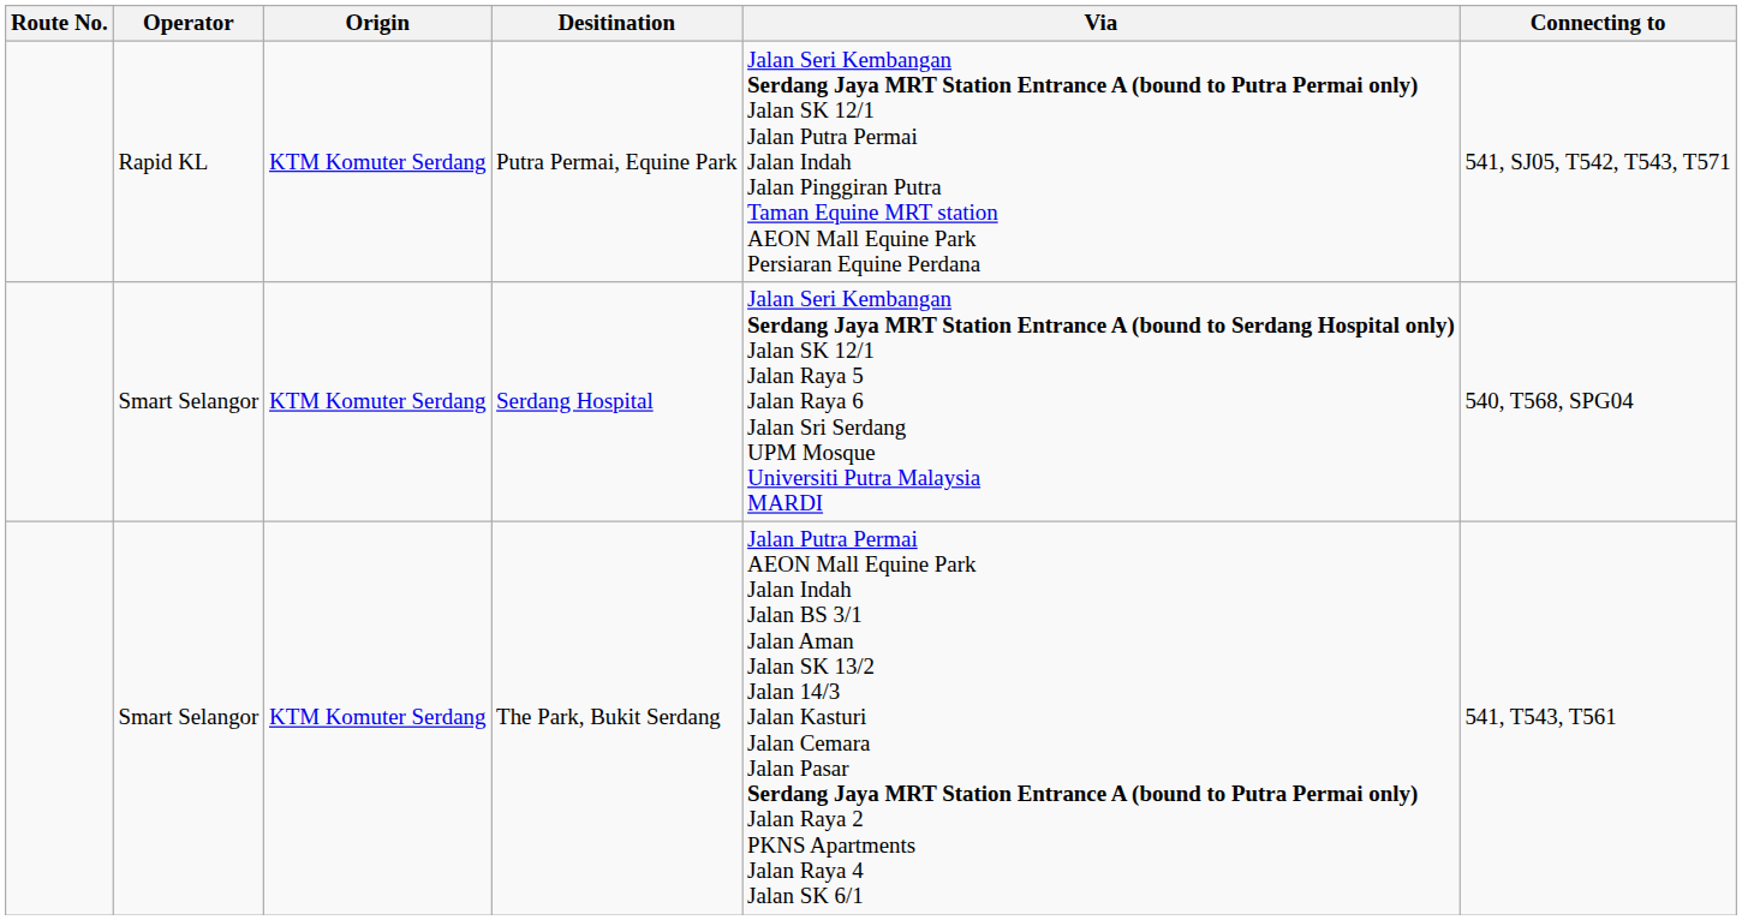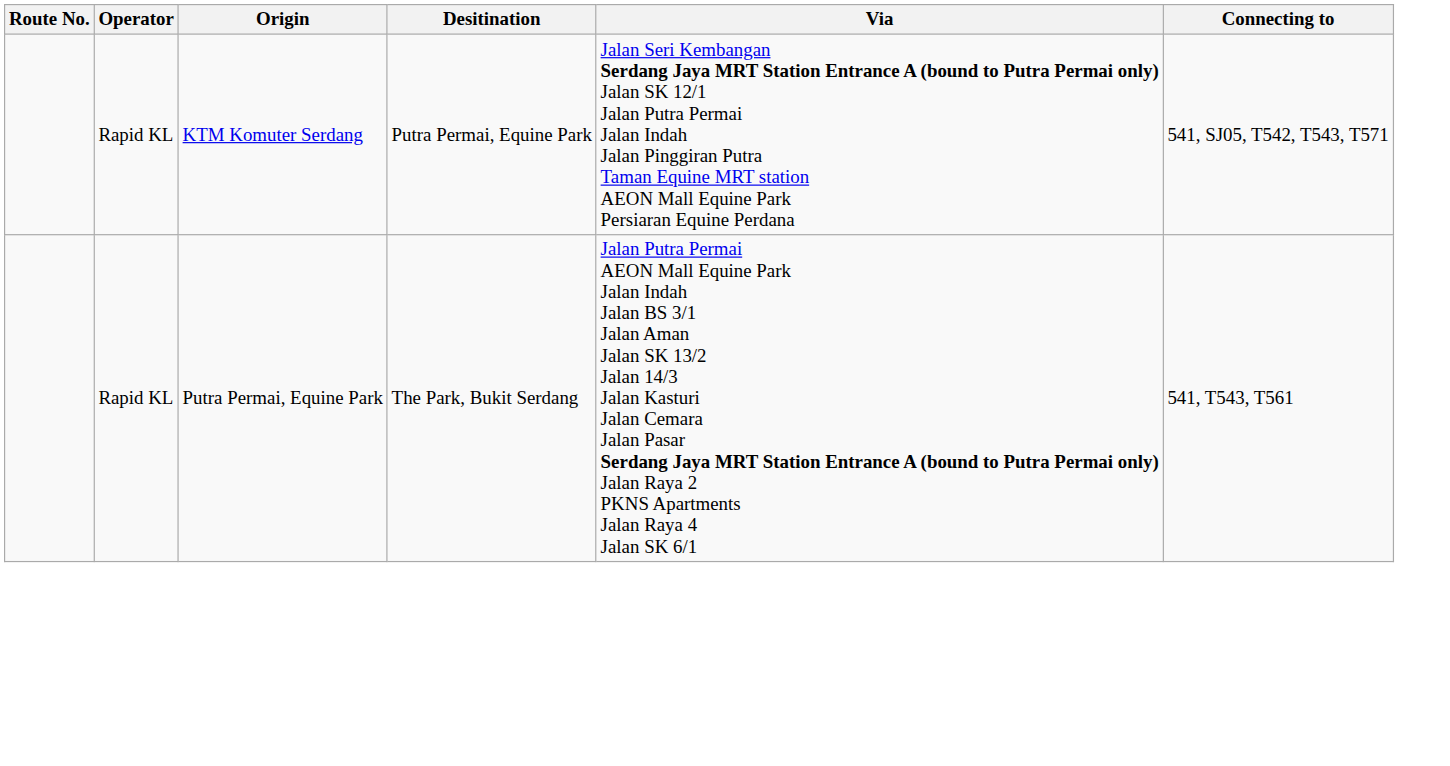 <table class="wikitable">
 <tr>
 <th>Route No.</th>
 <th>Operator</th>
 <th>Origin</th>
 <th>Desitination</th>
 <th>Via</th>
 <th>Connecting to</th>
 </tr>
 <tr>
 <td></td>
 <td>Rapid KL</td>
 <td> <a href='#'>KTM Komuter Serdang</a></td>
 <td>Putra Permai, Equine Park</td>
 <td><a href='#'>Jalan Seri Kembangan</a><br> <strong>Serdang Jaya MRT Station Entrance A (bound to Putra Permai only)</strong><br>Jalan SK 12/1<br>Jalan Putra Permai<br>Jalan Indah<br>Jalan Pinggiran Putra<br> <a href='#'>Taman Equine MRT station</a><br>AEON Mall Equine Park<br>Persiaran Equine Perdana</td>
 <td>541, SJ05, T542, T543, T571</td>
 </tr>
 <tr>
 <td></td>
-<td>Smart Selangor</td>
-<td> <a href='#'>KTM Komuter Serdang</a></td>
-<td><a href='#'>Serdang Hospital</a></td>
-<td><a href='#'>Jalan Seri Kembangan</a><br> <strong>Serdang Jaya MRT Station Entrance A (bound to Serdang Hospital only)</strong><br>Jalan SK 12/1<br>Jalan Raya 5<br>Jalan Raya 6<br>Jalan Sri Serdang<br>UPM Mosque<br><a href='#'>Universiti Putra Malaysia</a><br><a href='#'>MARDI</a></td>
-<td>540, T568, SPG04</td>
-</tr>
-<tr>
-<td></td>
-<td>Smart Selangor</td>
-<td> <a href='#'>KTM Komuter Serdang</a></td>
+<td>Rapid KL</td>
+<td>Putra Permai, Equine Park</td>
 <td>The Park, Bukit Serdang</td>
 <td><a href='#'>Jalan Putra Permai</a><br>AEON Mall Equine Park<br>Jalan Indah<br>Jalan BS 3/1<br>Jalan Aman<br>Jalan SK 13/2<br>Jalan 14/3<br>Jalan Kasturi<br>Jalan Cemara<br>Jalan Pasar<br> <strong>Serdang Jaya MRT Station Entrance A (bound to Putra Permai only)</strong><br>Jalan Raya 2<br>PKNS Apartments<br>Jalan Raya 4<br>Jalan SK 6/1<br></td>
 <td>541, T543, T561</td>
 </tr>
 </table>
